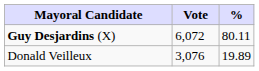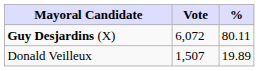 <table class="wikitable">
 <tr>
 <th style="background:#ddf; width:200px;">Mayoral Candidate</th>
 <th style="background:#ddf; width:50px;">Vote</th>
 <th style="background:#ddf; width:30px;">%</th>
 </tr>
 <tr>
 <td><strong>Guy Desjardins</strong> (X)</td>
 <td>6,072</td>
 <td>80.11</td>
 </tr>
 <tr>
 <td>Donald Veilleux</td>
-<td>3,076</td>
+<td>1,507</td>
 <td>19.89</td>
 </tr>
 </table>
